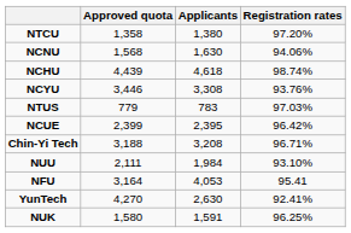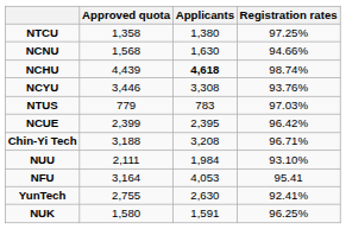 <table class="wikitable sortable" style="text-align:center; float:left; font-size:85%; margin-right:2em;">
 <tr>
 <th></th>
 <th>Approved quota</th>
 <th>Applicants</th>
 <th>Registration rates</th>
 </tr>
 <tr>
 <td><strong>NTCU</strong></td>
 <td>1,358</td>
 <td>1,380</td>
-<td>97.20%</td>
+<td>97.25%</td>
 </tr>
 <tr>
 <td><strong>NCNU</strong></td>
 <td>1,568</td>
 <td>1,630</td>
-<td>94.06%</td>
+<td>94.66%</td>
 </tr>
 <tr>
 <td><strong>NCHU</strong></td>
 <td>4,439</td>
-<td>4,618</td>
+<td><strong>4,618</strong></td>
 <td>98.74%</td>
 </tr>
 <tr>
 <td><strong>NCYU</strong></td>
 <td>3,446</td>
 <td>3,308</td>
 <td>93.76%</td>
 </tr>
 <tr>
 <td><strong>NTUS</strong></td>
 <td>779</td>
 <td>783</td>
 <td>97.03%</td>
 </tr>
 <tr>
 <td><strong>NCUE</strong></td>
 <td>2,399</td>
 <td>2,395</td>
 <td>96.42%</td>
 </tr>
 <tr>
 <td><strong>Chin-Yi Tech</strong></td>
 <td>3,188</td>
 <td>3,208</td>
 <td>96.71%</td>
 </tr>
 <tr>
 <td><strong>NUU</strong></td>
 <td>2,111</td>
 <td>1,984</td>
 <td>93.10%</td>
 </tr>
 <tr>
 <td><strong>NFU</strong></td>
 <td>3,164</td>
 <td>4,053</td>
 <td>95.41</td>
 </tr>
 <tr>
 <td><strong>YunTech</strong></td>
-<td>4,270</td>
+<td>2,755</td>
 <td>2,630</td>
 <td>92.41%</td>
 </tr>
 <tr>
 <td><strong>NUK</strong></td>
 <td>1,580</td>
 <td>1,591</td>
 <td>96.25%</td>
 </tr>
 </table>
